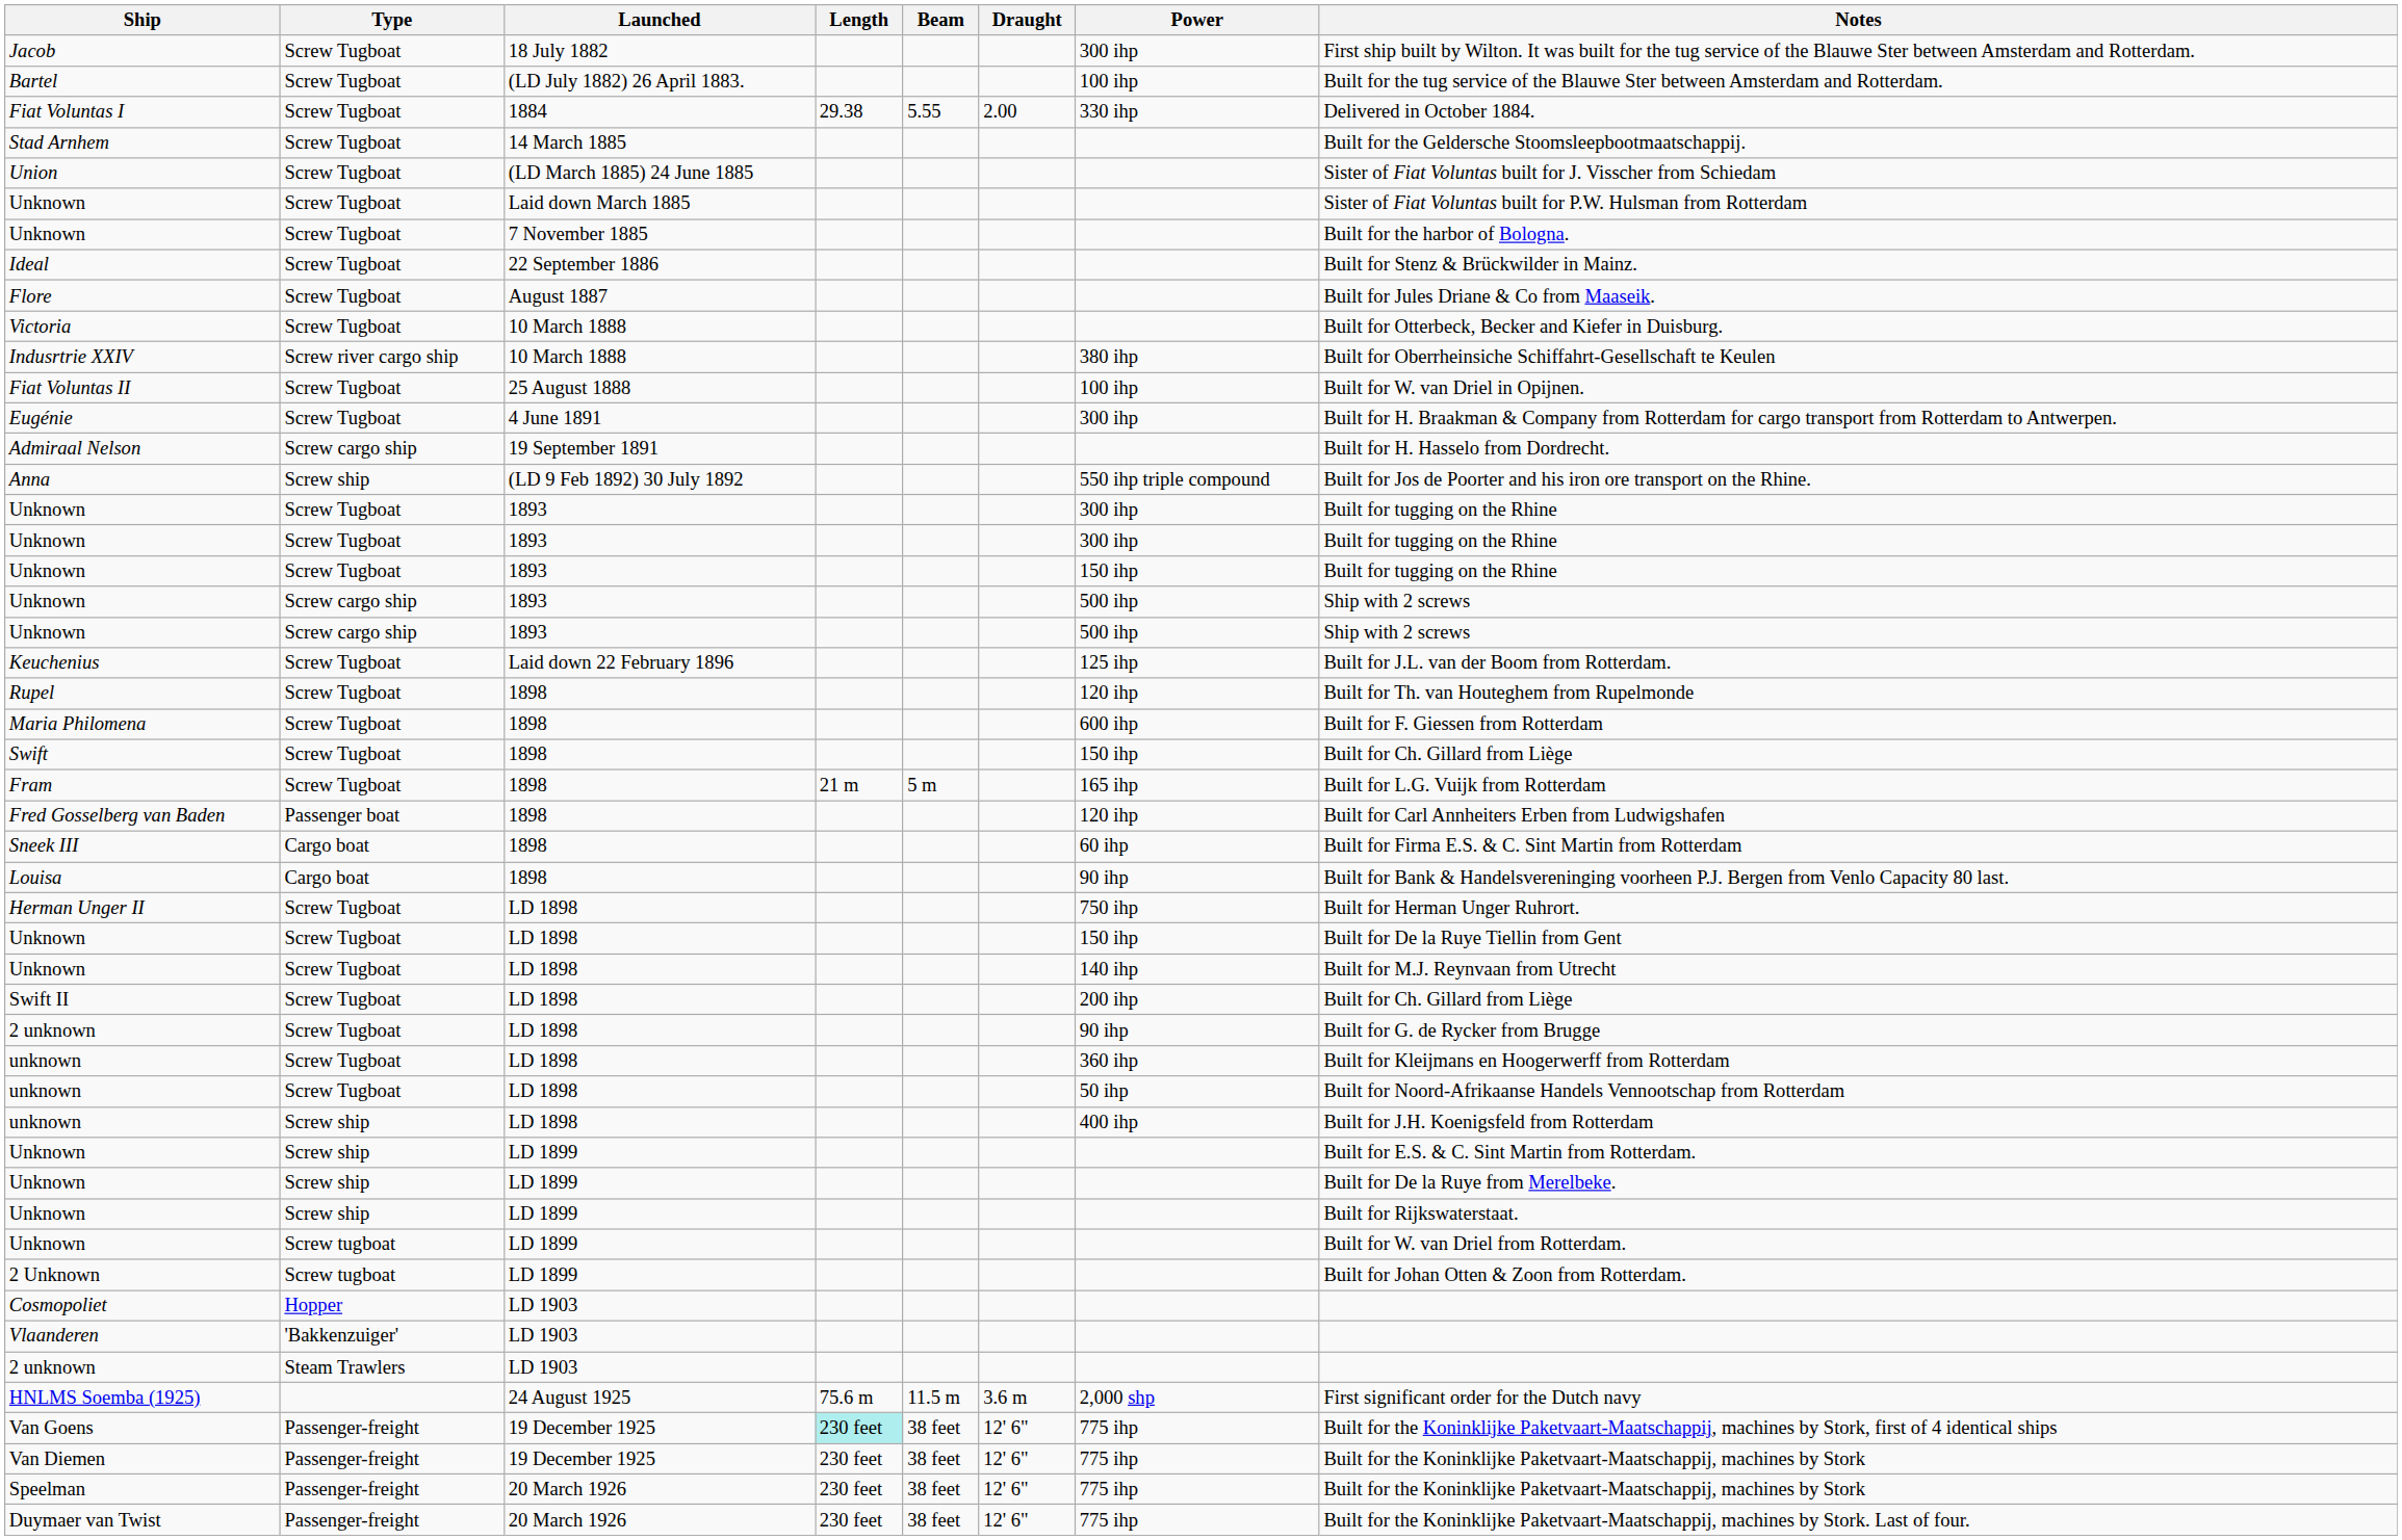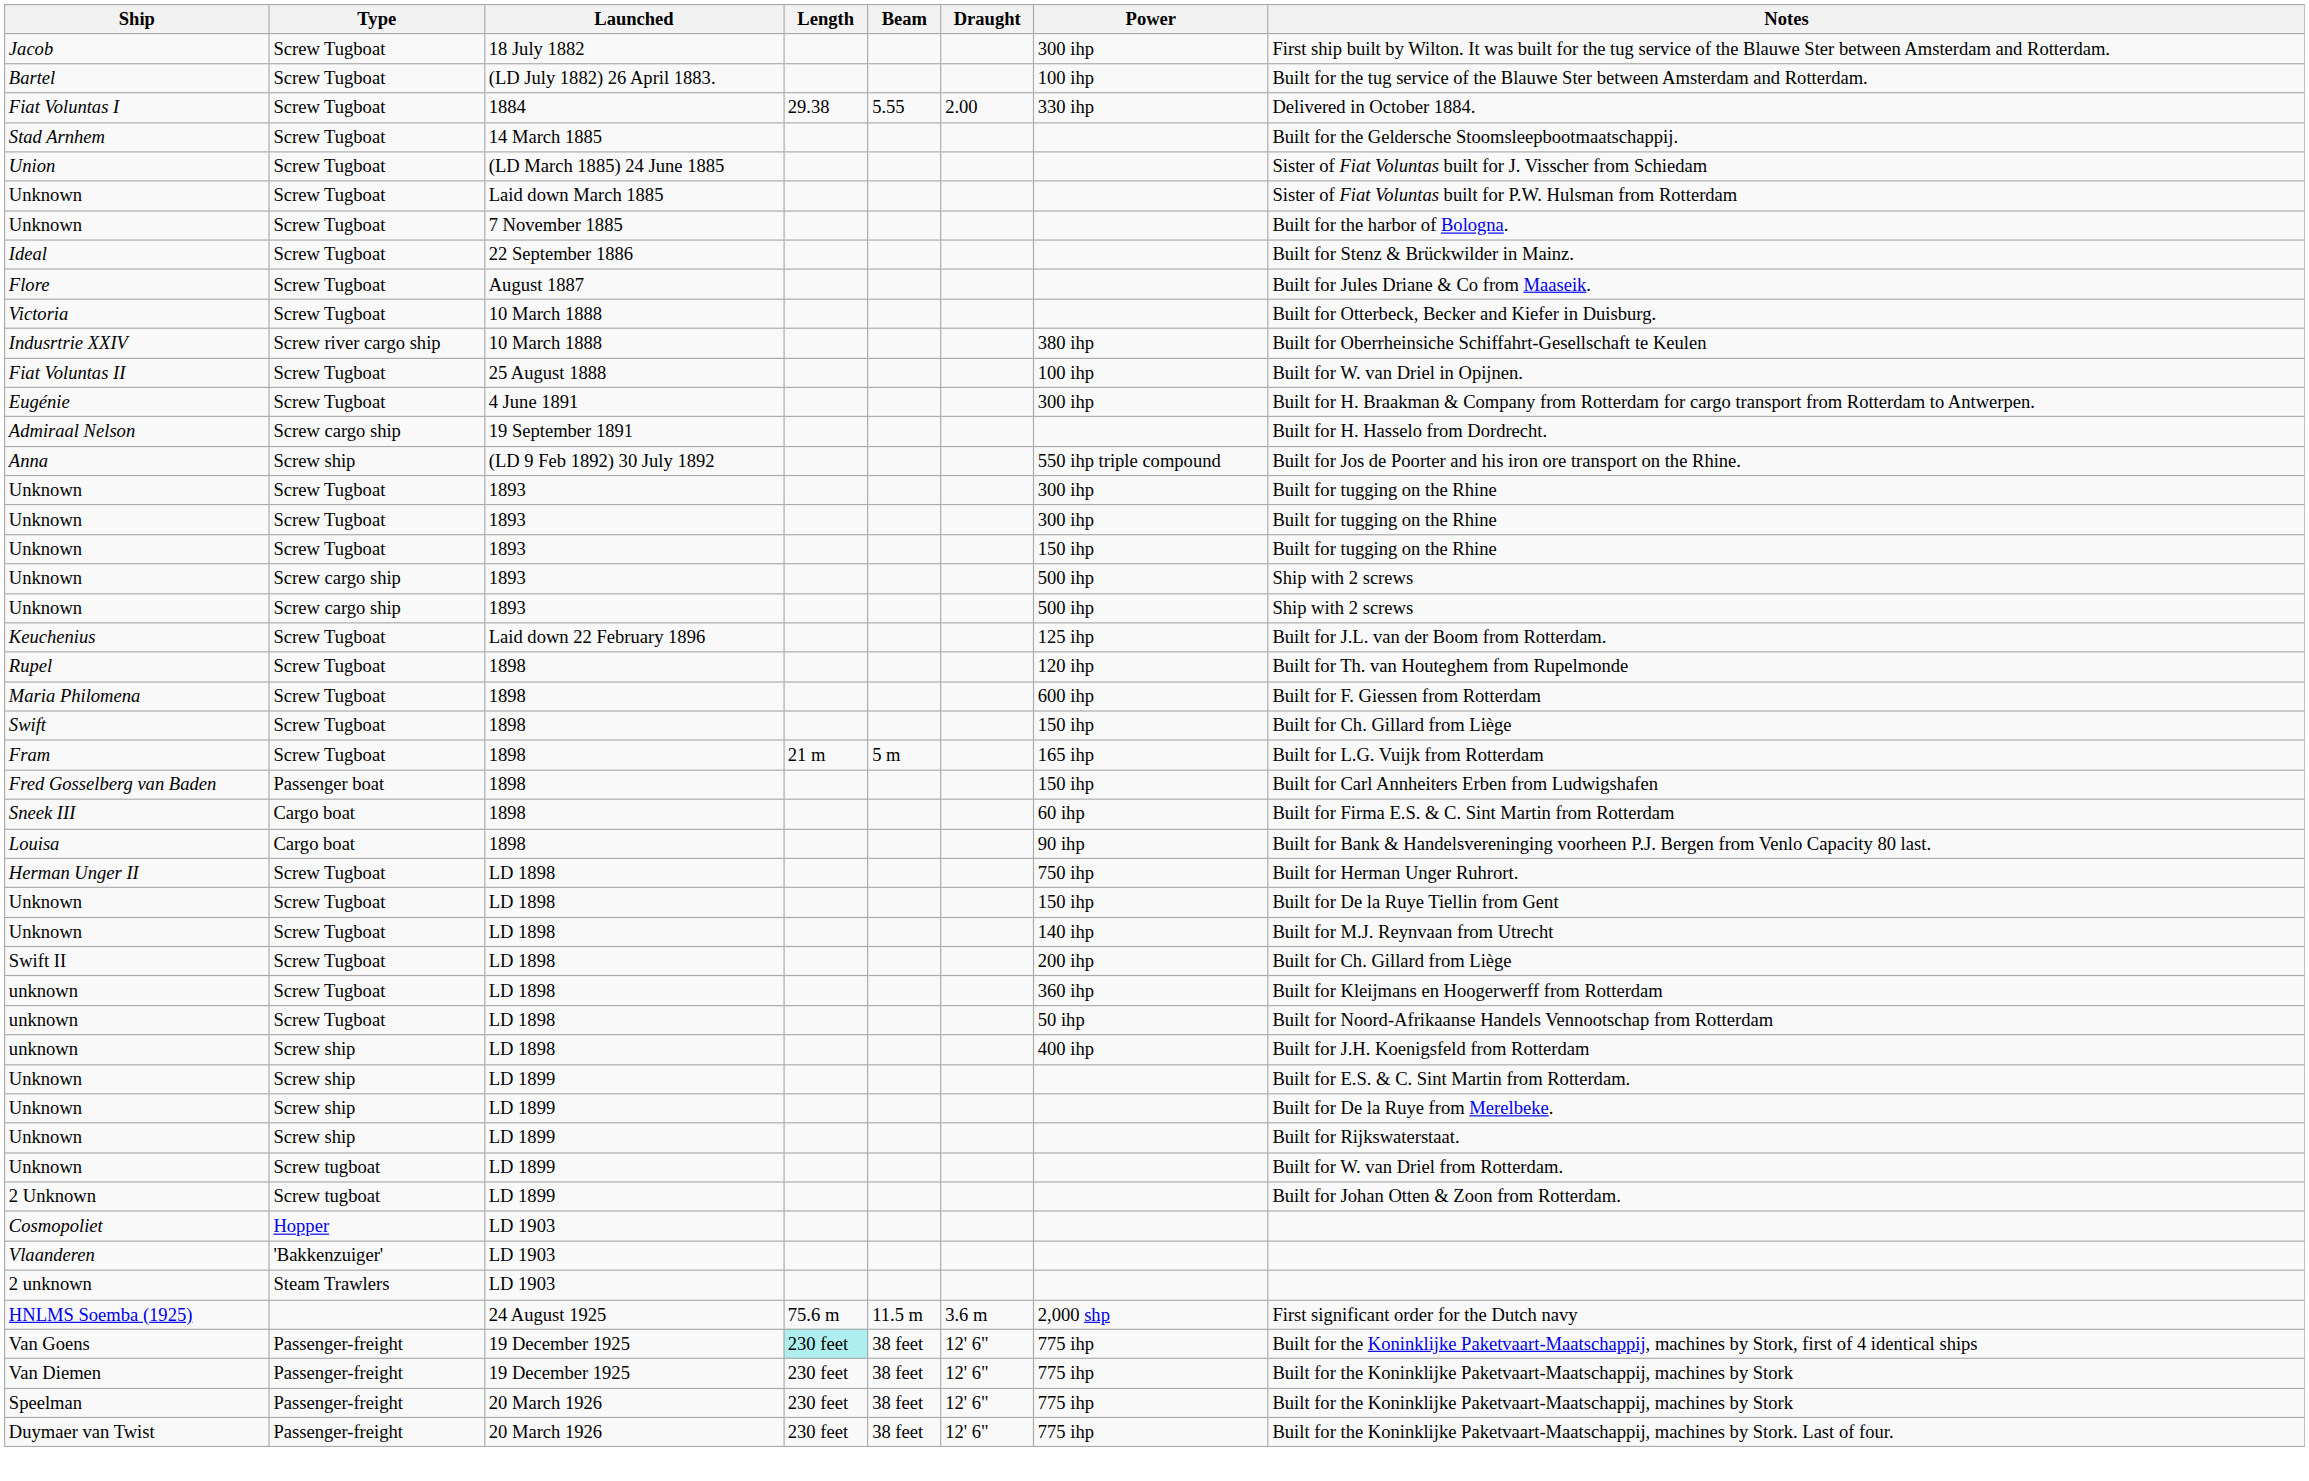 <table class="wikitable sortable nowraplinks" width=100%>
 <tr>
 <th>Ship</th>
 <th>Type</th>
 <th>Launched</th>
 <th>Length</th>
 <th>Beam</th>
 <th>Draught</th>
 <th>Power</th>
 <th class=unsortable>Notes</th>
 </tr>
 <tr>
 <td><em>Jacob</em></td>
 <td>Screw Tugboat</td>
 <td>18 July 1882</td>
 <td></td>
 <td></td>
 <td></td>
 <td>300 ihp</td>
 <td>First ship built by Wilton. It was built for the tug service of the Blauwe Ster between Amsterdam and Rotterdam.</td>
 </tr>
 <tr>
 <td><em>Bartel</em></td>
 <td>Screw Tugboat</td>
 <td>(LD July 1882) 26 April 1883.</td>
 <td></td>
 <td></td>
 <td></td>
 <td>100 ihp</td>
 <td>Built for the tug service of the Blauwe Ster between Amsterdam and Rotterdam.</td>
 </tr>
 <tr>
 <td><em>Fiat Voluntas I</em> </td>
 <td>Screw Tugboat</td>
 <td>1884</td>
 <td>29.38</td>
 <td>5.55</td>
 <td>2.00</td>
 <td>330 ihp</td>
 <td>Delivered in October 1884.</td>
 </tr>
 <tr>
 <td><em>Stad Arnhem</em></td>
 <td>Screw Tugboat</td>
 <td>14 March 1885</td>
 <td></td>
 <td></td>
 <td></td>
 <td></td>
 <td>Built for the Geldersche Stoomsleepbootmaatschappij.</td>
 </tr>
 <tr>
 <td><em>Union</em></td>
 <td>Screw Tugboat</td>
 <td>(LD March 1885) 24 June 1885</td>
 <td></td>
 <td></td>
 <td></td>
 <td></td>
 <td>Sister of <em>Fiat Voluntas</em> built for J. Visscher from Schiedam</td>
 </tr>
 <tr>
 <td>Unknown</td>
 <td>Screw Tugboat</td>
 <td>Laid down March 1885</td>
 <td></td>
 <td></td>
 <td></td>
 <td></td>
 <td>Sister of <em>Fiat Voluntas</em> built for P.W. Hulsman from Rotterdam</td>
 </tr>
 <tr>
 <td>Unknown</td>
 <td>Screw Tugboat</td>
 <td>7 November 1885</td>
 <td></td>
 <td></td>
 <td></td>
 <td></td>
 <td>Built for the harbor of <a href='#'>Bologna</a>.</td>
 </tr>
 <tr>
 <td><em>Ideal</em></td>
 <td>Screw Tugboat</td>
 <td>22 September 1886</td>
 <td></td>
 <td></td>
 <td></td>
 <td></td>
 <td>Built for Stenz & Brückwilder in Mainz.</td>
 </tr>
 <tr>
 <td><em>Flore</em></td>
 <td>Screw Tugboat</td>
 <td>August 1887</td>
 <td></td>
 <td></td>
 <td></td>
 <td></td>
 <td>Built for Jules Driane & Co from <a href='#'>Maaseik</a>.</td>
 </tr>
 <tr>
 <td><em>Victoria</em></td>
 <td>Screw Tugboat</td>
 <td>10 March 1888</td>
 <td></td>
 <td></td>
 <td></td>
 <td></td>
 <td>Built for Otterbeck, Becker and Kiefer in Duisburg.</td>
 </tr>
 <tr>
 <td><em>Indusrtrie XXIV</em></td>
 <td>Screw river cargo ship</td>
 <td>10 March 1888</td>
 <td></td>
 <td></td>
 <td></td>
 <td>380 ihp</td>
 <td>Built for Oberrheinsiche Schiffahrt-Gesellschaft te Keulen</td>
 </tr>
 <tr>
 <td><em>Fiat Voluntas II</em></td>
 <td>Screw Tugboat</td>
 <td>25 August 1888</td>
 <td></td>
 <td></td>
 <td></td>
 <td>100 ihp</td>
 <td>Built for W. van Driel in Opijnen.</td>
 </tr>
 <tr>
 <td><em>Eugénie</em></td>
 <td>Screw Tugboat</td>
 <td>4 June 1891</td>
 <td></td>
 <td></td>
 <td></td>
 <td>300 ihp</td>
 <td>Built for H. Braakman & Company from Rotterdam for cargo transport from Rotterdam to Antwerpen.</td>
 </tr>
 <tr>
 <td><em>Admiraal Nelson</em></td>
 <td>Screw cargo ship</td>
 <td>19 September 1891</td>
 <td></td>
 <td></td>
 <td></td>
 <td></td>
 <td>Built for H. Hasselo from Dordrecht.</td>
 </tr>
 <tr>
 <td><em>Anna</em></td>
 <td>Screw ship</td>
 <td>(LD 9 Feb 1892) 30 July 1892</td>
 <td></td>
 <td></td>
 <td></td>
 <td>550 ihp triple compound</td>
 <td>Built for Jos de Poorter and his iron ore transport on the Rhine.</td>
 </tr>
 <tr>
 <td>Unknown</td>
 <td>Screw Tugboat</td>
 <td>1893</td>
 <td></td>
 <td></td>
 <td></td>
 <td>300 ihp</td>
 <td>Built for tugging on the Rhine</td>
 </tr>
 <tr>
 <td>Unknown</td>
 <td>Screw Tugboat</td>
 <td>1893</td>
 <td></td>
 <td></td>
 <td></td>
 <td>300 ihp</td>
 <td>Built for tugging on the Rhine</td>
 </tr>
 <tr>
 <td>Unknown</td>
 <td>Screw Tugboat</td>
 <td>1893</td>
 <td></td>
 <td></td>
 <td></td>
 <td>150 ihp</td>
 <td>Built for tugging on the Rhine</td>
 </tr>
 <tr>
 <td>Unknown</td>
 <td>Screw cargo ship</td>
 <td>1893</td>
 <td></td>
 <td></td>
 <td></td>
 <td>500 ihp</td>
 <td>Ship  with 2 screws</td>
 </tr>
 <tr>
 <td>Unknown</td>
 <td>Screw cargo ship</td>
 <td>1893</td>
 <td></td>
 <td></td>
 <td></td>
 <td>500 ihp</td>
 <td>Ship with 2 screws</td>
 </tr>
 <tr>
 <td><em>Keuchenius</em></td>
 <td>Screw Tugboat</td>
 <td>Laid down 22 February 1896</td>
 <td></td>
 <td></td>
 <td></td>
 <td>125 ihp</td>
 <td>Built for J.L. van der Boom from Rotterdam.</td>
 </tr>
 <tr>
 <td><em>Rupel</em></td>
 <td>Screw Tugboat</td>
 <td>1898</td>
 <td></td>
 <td></td>
 <td></td>
 <td>120 ihp</td>
 <td>Built for Th. van Houteghem from Rupelmonde</td>
 </tr>
 <tr>
 <td><em>Maria Philomena</em></td>
 <td>Screw Tugboat</td>
 <td>1898</td>
 <td></td>
 <td></td>
 <td></td>
 <td>600 ihp</td>
 <td>Built for F. Giessen from Rotterdam</td>
 </tr>
 <tr>
 <td><em>Swift</em></td>
 <td>Screw Tugboat</td>
 <td>1898</td>
 <td></td>
 <td></td>
 <td></td>
 <td>150 ihp</td>
 <td>Built for Ch. Gillard from Liège</td>
 </tr>
 <tr>
 <td><em>Fram</em></td>
 <td>Screw Tugboat</td>
 <td>1898</td>
 <td>21 m</td>
 <td>5 m</td>
 <td></td>
 <td>165 ihp</td>
 <td>Built for L.G. Vuijk from Rotterdam</td>
 </tr>
 <tr>
 <td><em>Fred Gosselberg van Baden</em></td>
 <td>Passenger boat</td>
 <td>1898</td>
 <td></td>
 <td></td>
 <td></td>
-<td>120 ihp</td>
+<td>150 ihp</td>
 <td>Built for Carl Annheiters Erben from Ludwigshafen</td>
 </tr>
 <tr>
 <td><em>Sneek III</em></td>
 <td>Cargo boat</td>
 <td>1898</td>
 <td></td>
 <td></td>
 <td></td>
 <td>60 ihp</td>
 <td>Built for Firma E.S. & C. Sint Martin from Rotterdam</td>
 </tr>
 <tr>
 <td><em>Louisa</em></td>
 <td>Cargo boat</td>
 <td>1898</td>
 <td></td>
 <td></td>
 <td></td>
 <td>90 ihp</td>
 <td>Built for Bank & Handelsvereninging voorheen P.J. Bergen from Venlo Capacity 80 last.</td>
 </tr>
 <tr>
 <td><em>Herman Unger II</em></td>
 <td>Screw Tugboat</td>
 <td>LD 1898</td>
 <td></td>
 <td></td>
 <td></td>
 <td>750 ihp</td>
 <td>Built for Herman Unger Ruhrort.</td>
 </tr>
 <tr>
 <td>Unknown</td>
 <td>Screw Tugboat</td>
 <td>LD 1898</td>
 <td></td>
 <td></td>
 <td></td>
 <td>150 ihp</td>
 <td>Built for De la Ruye Tiellin from Gent</td>
 </tr>
 <tr>
 <td>Unknown</td>
 <td>Screw Tugboat</td>
 <td>LD 1898</td>
 <td></td>
 <td></td>
 <td></td>
 <td>140 ihp</td>
 <td>Built for M.J. Reynvaan from Utrecht</td>
 </tr>
 <tr>
 <td>Swift II</td>
 <td>Screw Tugboat</td>
 <td>LD 1898</td>
 <td></td>
 <td></td>
 <td></td>
 <td>200 ihp</td>
 <td>Built for Ch. Gillard from Liège</td>
-</tr>
-<tr>
-<td>2 unknown</td>
-<td>Screw Tugboat</td>
-<td>LD 1898</td>
-<td></td>
-<td></td>
-<td></td>
-<td>90 ihp</td>
-<td>Built for G. de Rycker from Brugge</td>
 </tr>
 <tr>
 <td>unknown</td>
 <td>Screw Tugboat</td>
 <td>LD 1898</td>
 <td></td>
 <td></td>
 <td></td>
 <td>360 ihp</td>
 <td>Built for Kleijmans en Hoogerwerff from Rotterdam</td>
 </tr>
 <tr>
 <td>unknown</td>
 <td>Screw Tugboat</td>
 <td>LD 1898</td>
 <td></td>
 <td></td>
 <td></td>
 <td>50 ihp</td>
 <td>Built for Noord-Afrikaanse Handels Vennootschap from Rotterdam</td>
 </tr>
 <tr>
 <td>unknown</td>
 <td>Screw ship</td>
 <td>LD 1898</td>
 <td></td>
 <td></td>
 <td></td>
 <td>400 ihp</td>
 <td>Built for J.H. Koenigsfeld from Rotterdam</td>
 </tr>
 <tr>
 <td>Unknown</td>
 <td>Screw ship</td>
 <td>LD 1899</td>
 <td></td>
 <td></td>
 <td></td>
 <td></td>
 <td>Built for E.S. & C. Sint Martin from Rotterdam.</td>
 </tr>
 <tr>
 <td>Unknown</td>
 <td>Screw ship</td>
 <td>LD 1899</td>
 <td></td>
 <td></td>
 <td></td>
 <td></td>
 <td>Built for De la Ruye from <a href='#'>Merelbeke</a>.</td>
 </tr>
 <tr>
 <td>Unknown</td>
 <td>Screw ship</td>
 <td>LD 1899</td>
 <td></td>
 <td></td>
 <td></td>
 <td></td>
 <td>Built for Rijkswaterstaat.</td>
 </tr>
 <tr>
 <td>Unknown</td>
 <td>Screw tugboat</td>
 <td>LD 1899</td>
 <td></td>
 <td></td>
 <td></td>
 <td></td>
 <td>Built for W. van Driel from Rotterdam.</td>
 </tr>
 <tr>
 <td>2 Unknown</td>
 <td>Screw tugboat</td>
 <td>LD 1899</td>
 <td></td>
 <td></td>
 <td></td>
 <td></td>
 <td>Built for Johan Otten & Zoon from Rotterdam.</td>
 </tr>
 <tr>
 <td><em>Cosmopoliet</em></td>
 <td><a href='#'>Hopper</a></td>
 <td>LD 1903</td>
 <td></td>
 <td></td>
 <td></td>
 <td></td>
 <td></td>
 </tr>
 <tr>
 <td><em>Vlaanderen</em></td>
 <td>'Bakkenzuiger'</td>
 <td>LD 1903</td>
 <td></td>
 <td></td>
 <td></td>
 <td></td>
 <td></td>
 </tr>
 <tr>
 <td>2 unknown</td>
 <td>Steam Trawlers</td>
 <td>LD 1903</td>
 <td></td>
 <td></td>
 <td></td>
 <td></td>
 <td></td>
 </tr>
 <tr>
 <td><a href='#'>HNLMS Soemba (1925)</a></td>
 <td></td>
 <td>24 August 1925</td>
 <td>75.6 m</td>
 <td>11.5 m</td>
 <td>3.6 m</td>
 <td>2,000 <a href='#'>shp</a></td>
 <td>First significant order for the Dutch navy</td>
 </tr>
 <tr>
 <td>Van Goens</td>
 <td>Passenger-freight</td>
 <td>19 December 1925</td>
 <td style="background: paleturquoise;">230 feet</td>
 <td>38 feet</td>
 <td>12' 6"</td>
 <td>775 ihp</td>
 <td>Built for the <a href='#'>Koninklijke Paketvaart-Maatschappij</a>, machines by Stork, first of 4 identical ships</td>
 </tr>
 <tr>
 <td>Van Diemen</td>
 <td>Passenger-freight</td>
 <td>19 December 1925</td>
 <td>230 feet</td>
 <td>38 feet</td>
 <td>12' 6"</td>
 <td>775 ihp</td>
 <td>Built for the Koninklijke Paketvaart-Maatschappij, machines by Stork</td>
 </tr>
 <tr>
 <td>Speelman</td>
 <td>Passenger-freight</td>
 <td>20 March 1926</td>
 <td>230 feet</td>
 <td>38 feet</td>
 <td>12' 6"</td>
 <td>775 ihp</td>
 <td>Built for the Koninklijke Paketvaart-Maatschappij, machines by Stork</td>
 </tr>
 <tr>
 <td>Duymaer van Twist</td>
 <td>Passenger-freight</td>
 <td>20 March 1926</td>
 <td>230 feet</td>
 <td>38 feet</td>
 <td>12' 6"</td>
 <td>775 ihp</td>
 <td>Built for the Koninklijke Paketvaart-Maatschappij, machines by Stork. Last of four.</td>
 </tr>
 </table>
